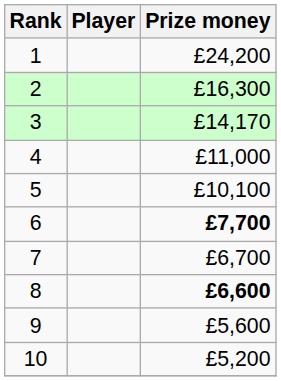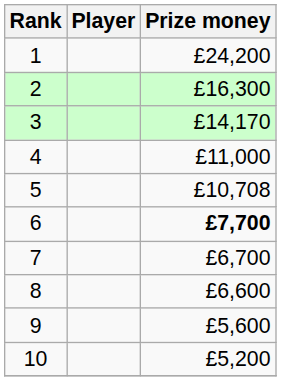 <table class="wikitable" style=text-align:right; margin-left:1em">
 <tr>
 <th>Rank</th>
 <th>Player</th>
 <th>Prize money</th>
 </tr>
 <tr>
 <td align=center>1</td>
 <td style="text-align:left"></td>
 <td>£24,200</td>
 </tr>
 <tr style="background-color:#ccffcc">
 <td align=center>2</td>
 <td style="text-align:left"></td>
 <td>£16,300</td>
 </tr>
 <tr style="background-color:#ccffcc">
 <td align=center>3</td>
 <td style="text-align:left"></td>
 <td>£14,170</td>
 </tr>
 <tr>
 <td align=center>4</td>
 <td style="text-align:left"></td>
 <td>£11,000</td>
 </tr>
 <tr>
 <td align=center>5</td>
 <td style="text-align:left"></td>
-<td>£10,100</td>
+<td>£10,708</td>
 </tr>
 <tr>
 <td align=center>6</td>
 <td style="text-align:left"></td>
 <td><strong>£7,700</strong></td>
 </tr>
 <tr>
 <td align=center>7</td>
 <td style="text-align:left"></td>
 <td>£6,700</td>
 </tr>
 <tr>
 <td align=center>8</td>
 <td style="text-align:left"></td>
-<td><strong>£6,600</strong></td>
+<td>£6,600</td>
 </tr>
 <tr>
 <td align=center>9</td>
 <td style="text-align:left"></td>
 <td>£5,600</td>
 </tr>
 <tr>
 <td align=center>10</td>
 <td style="text-align:left"></td>
 <td>£5,200</td>
 </tr>
 <tr>
 </tr>
 </table>
